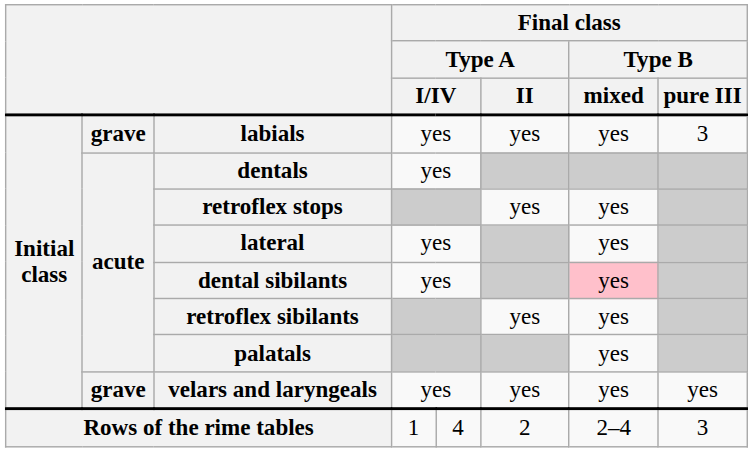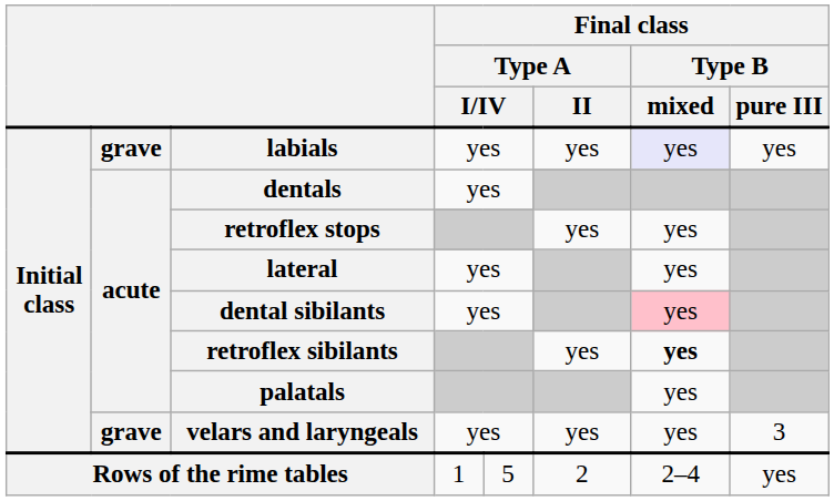 <table class="wikitable" style="margin: 1em auto 1em auto; text-align: center;">
 <tr>
 <th rowspan="3" colspan="3"></th>
 <th scope="col" colspan="5">Final class</th>
 </tr>
 <tr>
 <th scope="col" colspan="3">Type A</th>
 <th scope="col" colspan="2">Type B</th>
 </tr>
 <tr style="border-bottom: 2px solid black;">
 <th scope="col" colspan="2" style="width:12%">I/IV</th>
 <th scope="col" style="width:12%">II</th>
 <th scope="col" style="width:12%">mixed</th>
 <th scope="col" style="width:12%">pure III</th>
 </tr>
 <tr>
 <th scope="row" rowspan="8">Initial<br>class</th>
 <th scope="row">grave</th>
 <th scope="row">labials</th>
 <td colspan="2">yes</td>
 <td>yes</td>
+<td style="background: lavender;">yes</td>
 <td>yes</td>
-<td>3</td>
 </tr>
 <tr>
 <th scope="row" rowspan="6">acute</th>
 <th scope="row">dentals</th>
 <td colspan="2">yes</td>
 <td style="background-color:#ccc;"></td>
 <td style="background-color:#ccc;"></td>
 <td style="background-color:#ccc;"></td>
 </tr>
 <tr>
 <th scope="row">retroflex stops</th>
 <td colspan="2" style="background-color:#ccc;"></td>
 <td>yes</td>
 <td>yes</td>
 <td style="background-color:#ccc;"></td>
 </tr>
 <tr>
 <th scope="row">lateral</th>
 <td colspan="2">yes</td>
 <td style="background-color:#ccc;"></td>
 <td>yes</td>
 <td style="background-color:#ccc;"></td>
 </tr>
 <tr>
 <th scope="row">dental sibilants</th>
 <td colspan="2">yes</td>
 <td style="background-color:#ccc;"></td>
 <td style="background: pink;">yes</td>
 <td style="background-color:#ccc;"></td>
 </tr>
 <tr>
 <th scope="row">retroflex sibilants</th>
 <td colspan="2" style="background-color:#ccc;"></td>
 <td>yes</td>
-<td>yes</td>
+<td><strong>yes</strong></td>
 <td style="background-color:#ccc;"></td>
 </tr>
 <tr>
 <th scope="row">palatals</th>
 <td colspan="2" style="background-color:#ccc;"></td>
 <td style="background-color:#ccc;"></td>
 <td>yes</td>
 <td style="background-color:#ccc;"></td>
 </tr>
 <tr>
 <th scope="row">grave</th>
 <th scope="row">velars and laryngeals</th>
 <td colspan="2">yes</td>
 <td>yes</td>
 <td>yes</td>
-<td>yes</td>
+<td>3</td>
 </tr>
 <tr style="border-top: 2px solid black;">
 <th scope="row" colspan="3">Rows of the rime tables</th>
 <td style="width:6%">1</td>
-<td>4</td>
+<td>5</td>
 <td>2</td>
 <td>2–4</td>
-<td>3</td>
+<td>yes</td>
 </tr>
 </table>
